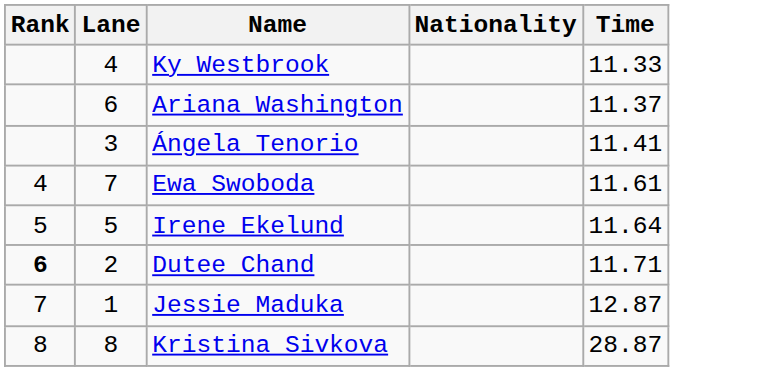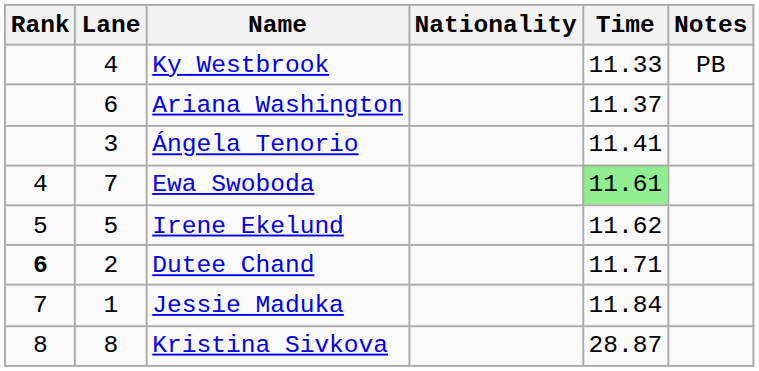 <table class="wikitable sortable" style="text-align:center">
 <tr>
 <th>Rank</th>
 <th>Lane</th>
 <th>Name</th>
 <th>Nationality</th>
 <th>Time</th>
+<th>Notes</th>
 </tr>
 <tr>
 <td></td>
 <td>4</td>
 <td align=left><a href='#'>Ky Westbrook</a></td>
 <td align=left></td>
 <td>11.33</td>
+<td>PB</td>
 </tr>
 <tr>
 <td></td>
 <td>6</td>
 <td align=left><a href='#'>Ariana Washington</a></td>
 <td align=left></td>
 <td>11.37</td>
+<td></td>
 </tr>
 <tr>
 <td></td>
 <td>3</td>
 <td align=left><a href='#'>Ángela Tenorio</a></td>
 <td align=left></td>
 <td>11.41</td>
+<td></td>
 </tr>
 <tr>
 <td>4</td>
 <td>7</td>
 <td align=left><a href='#'>Ewa Swoboda</a></td>
 <td align=left></td>
-<td>11.61</td>
+<td style="background: lightgreen;">11.61</td>
+<td></td>
 </tr>
 <tr>
 <td>5</td>
 <td>5</td>
 <td align=left><a href='#'>Irene Ekelund</a></td>
 <td align=left></td>
-<td>11.64</td>
+<td>11.62</td>
+<td></td>
 </tr>
 <tr>
 <td><strong>6</strong></td>
 <td>2</td>
 <td align=left><a href='#'>Dutee Chand</a></td>
 <td align=left></td>
 <td>11.71</td>
+<td></td>
 </tr>
 <tr>
 <td>7</td>
 <td>1</td>
 <td align=left><a href='#'>Jessie Maduka</a></td>
 <td align=left></td>
-<td>12.87</td>
+<td>11.84</td>
+<td></td>
 </tr>
 <tr>
 <td>8</td>
 <td>8</td>
 <td align=left><a href='#'>Kristina Sivkova</a></td>
 <td align=left></td>
 <td>28.87</td>
+<td></td>
 </tr>
 </table>
